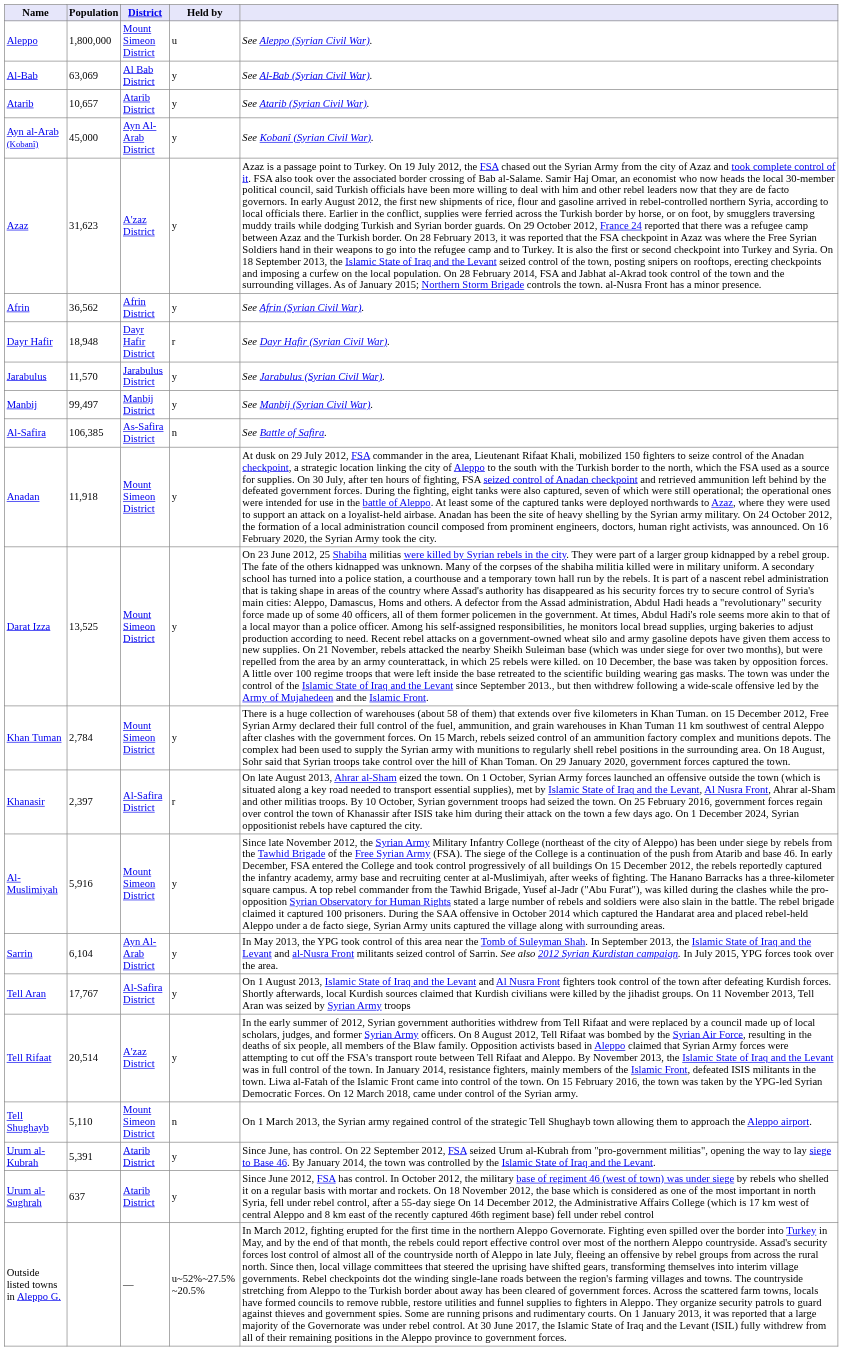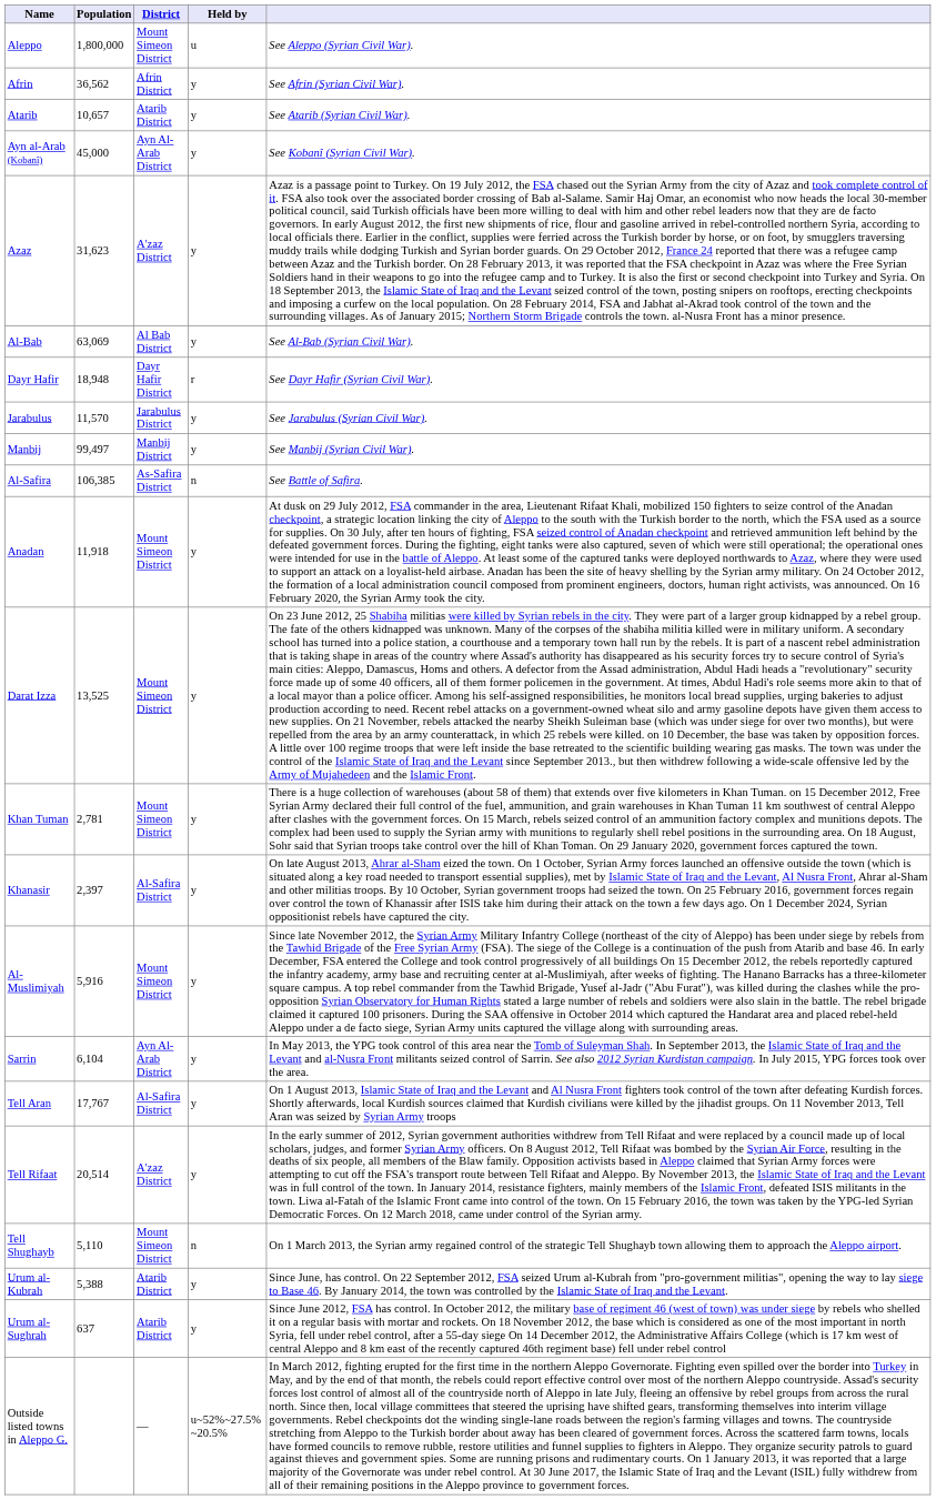 <table class="toccolours sortable" border="1" cellpadding="3" style="border-collapse:collapse">
 <tr style="background:lavender;">
 <th>Name</th>
 <th>Population</th>
 <th><a href='#'>District</a></th>
 <th>Held by</th>
 <th></th>
 </tr>
 <tr>
 <td><a href='#'>Aleppo</a></td>
 <td>1,800,000</td>
 <td><a href='#'>Mount Simeon District</a></td>
 <td><span>u</span></td>
 <td><em>See <a href='#'>Aleppo (Syrian Civil War)</a>.</em></td>
 </tr>
 <tr>
-<td><a href='#'>Al-Bab</a></td>
-<td>63,069</td>
-<td><a href='#'>Al Bab District</a></td>
+<td><a href='#'>Afrin</a></td>
+<td>36,562</td>
+<td><a href='#'>Afrin District</a></td>
 <td><span>y</span></td>
-<td><em>See <a href='#'>Al-Bab (Syrian Civil War)</a>.</em></td>
+<td><em>See <a href='#'>Afrin (Syrian Civil War)</a>.</em></td>
 </tr>
 <tr>
 <td><a href='#'>Atarib</a></td>
 <td>10,657</td>
 <td><a href='#'>Atarib District</a></td>
 <td><span>y</span><br></td>
 <td><em>See <a href='#'>Atarib (Syrian Civil War)</a>.</em></td>
 </tr>
 <tr>
 <td><a href='#'>Ayn al-Arab <small>(Kobanî)</small></a></td>
 <td>45,000</td>
 <td><a href='#'>Ayn Al-Arab District</a></td>
 <td><span>y</span><br></td>
 <td><em>See <a href='#'>Kobanî (Syrian Civil War)</a>.</em></td>
 </tr>
 <tr>
 <td><a href='#'>Azaz</a></td>
 <td>31,623</td>
 <td><a href='#'>A'zaz District</a></td>
 <td><span>y</span></td>
 <td>Azaz is a passage point to Turkey. On 19 July 2012, the <a href='#'>FSA</a> chased out the Syrian Army from the city of Azaz and <a href='#'>took complete control of it</a>. FSA also took over the associated border crossing of Bab al-Salame. Samir Haj Omar, an economist who now heads the local 30-member political council, said Turkish officials have been more willing to deal with him and other rebel leaders now that they are de facto governors. In early August 2012, the first new shipments of rice, flour and gasoline arrived in rebel-controlled northern Syria, according to local officials there. Earlier in the conflict, supplies were ferried across the Turkish border by horse, or on foot, by smugglers traversing muddy trails while dodging Turkish and Syrian border guards. On 29 October 2012, <a href='#'>France 24</a> reported that there was a refugee camp between Azaz and the Turkish border. On 28 February 2013, it was reported that the FSA checkpoint in Azaz was where the Free Syrian Soldiers hand in their weapons to go into the refugee camp and to Turkey. It is also the first or second checkpoint into Turkey and Syria. On 18 September 2013, the <a href='#'>Islamic State of Iraq and the Levant</a> seized control of the town, posting snipers on rooftops, erecting checkpoints and imposing a curfew on the local population. On 28 February 2014, FSA and Jabhat al-Akrad took control of the town and the surrounding villages. As of January 2015; <a href='#'>Northern Storm Brigade</a> controls the town. al-Nusra Front has a minor presence.</td>
 </tr>
 <tr>
-<td><a href='#'>Afrin</a></td>
-<td>36,562</td>
-<td><a href='#'>Afrin District</a></td>
+<td><a href='#'>Al-Bab</a></td>
+<td>63,069</td>
+<td><a href='#'>Al Bab District</a></td>
 <td><span>y</span></td>
-<td><em>See <a href='#'>Afrin (Syrian Civil War)</a>.</em></td>
+<td><em>See <a href='#'>Al-Bab (Syrian Civil War)</a>.</em></td>
 </tr>
 <tr>
 <td><a href='#'>Dayr Hafir</a></td>
 <td>18,948</td>
 <td><a href='#'>Dayr Hafir District</a></td>
 <td><span>r</span></td>
 <td><em>See <a href='#'>Dayr Hafir (Syrian Civil War)</a>.</em></td>
 </tr>
 <tr>
 <td><a href='#'>Jarabulus</a></td>
 <td>11,570</td>
 <td><a href='#'>Jarabulus District</a></td>
 <td><span>y</span></td>
 <td><em>See <a href='#'>Jarabulus (Syrian Civil War)</a>.</em></td>
 </tr>
 <tr>
 <td><a href='#'>Manbij</a></td>
 <td>99,497</td>
 <td><a href='#'>Manbij District</a></td>
 <td><span>y</span></td>
 <td><em>See <a href='#'>Manbij (Syrian Civil War)</a>.</em></td>
 </tr>
 <tr>
 <td><a href='#'>Al-Safira</a></td>
 <td>106,385</td>
 <td><a href='#'>As-Safira District</a></td>
 <td><span>n</span></td>
 <td><em>See <a href='#'>Battle of Safira</a>.</em></td>
 </tr>
 <tr>
 <td><a href='#'>Anadan</a></td>
 <td>11,918</td>
 <td><a href='#'>Mount Simeon District</a></td>
 <td><span>y</span></td>
 <td>At dusk on 29 July 2012, <a href='#'>FSA</a> commander in the area, Lieutenant Rifaat Khali, mobilized 150 fighters to seize control of the Anadan <a href='#'>checkpoint</a>, a strategic location linking the city of <a href='#'>Aleppo</a>  to the south with the Turkish border to the north, which the FSA used as a source for supplies. On 30 July, after ten hours of fighting, FSA <a href='#'>seized control of Anadan checkpoint</a> and retrieved ammunition left behind by the defeated government forces. During the fighting, eight tanks were also captured, seven of which were still operational; the operational ones were intended for use in the <a href='#'>battle of Aleppo</a>. At least some of the captured tanks were deployed northwards to <a href='#'>Azaz</a>, where they were used to support an attack on a loyalist-held airbase. Anadan has been the site of heavy shelling by the Syrian army military. On 24 October 2012, the formation of a local administration council composed from prominent engineers, doctors, human right activists, was announced. On 16 February 2020, the Syrian Army took the city.</td>
 </tr>
 <tr>
 <td><a href='#'>Darat Izza</a></td>
 <td>13,525</td>
 <td><a href='#'>Mount Simeon District</a></td>
 <td><span>y</span><br></td>
 <td>On 23 June 2012, 25 <a href='#'>Shabiha</a> militias <a href='#'>were killed by Syrian rebels in the city</a>. They were part of a larger group kidnapped by a rebel group. The fate of the others kidnapped was unknown. Many of the corpses of the shabiha militia killed were in military uniform. A secondary school has turned into a police station, a courthouse and a temporary town hall run by the rebels. It is part of a nascent rebel administration that is taking shape in areas of the country where Assad's authority has disappeared as his security forces try to secure control of Syria's main cities: Aleppo, Damascus, Homs and others. A defector from the Assad administration, Abdul Hadi heads a "revolutionary" security force made up of some 40 officers, all of them former policemen in the government. At times, Abdul Hadi's role seems more akin to that of a local mayor than a police officer. Among his self-assigned responsibilities, he monitors local bread supplies, urging bakeries to adjust production according to need. Recent rebel attacks on a government-owned wheat silo and army gasoline depots have given them access to new supplies. On 21 November, rebels attacked the nearby Sheikh Suleiman base (which was under siege for over two months), but were repelled from the area by an army counterattack, in which 25 rebels were killed. on 10 December, the base was taken by opposition forces. A little over 100 regime troops that were left inside the base retreated to the scientific building wearing gas masks. The town was under the control of the <a href='#'>Islamic State of Iraq and the Levant</a> since September 2013., but then withdrew following a wide-scale offensive led by the <a href='#'>Army of Mujahedeen</a> and the <a href='#'>Islamic Front</a>.</td>
 </tr>
 <tr>
 <td><a href='#'>Khan Tuman</a></td>
-<td>2,784</td>
+<td>2,781</td>
 <td><a href='#'>Mount Simeon District</a></td>
 <td><span>y</span></td>
 <td>There is a huge collection of warehouses (about 58 of them) that extends over five kilometers in Khan Tuman. on 15 December 2012, Free Syrian Army declared their full control of the fuel, ammunition, and grain warehouses in Khan Tuman 11 km southwest of central Aleppo after clashes with the government forces. On 15 March, rebels seized control of an ammunition factory complex and munitions depots. The complex had been used to supply the Syrian army with munitions to regularly shell rebel positions in the surrounding area. On 18 August, Sohr said that Syrian troops take control over the hill of Khan Toman. On 29 January 2020, government forces captured the town.</td>
 </tr>
 <tr>
 <td><a href='#'>Khanasir</a></td>
 <td>2,397</td>
 <td><a href='#'>Al-Safira District</a></td>
-<td><span>r</span></td>
+<td><span>y</span><br></td>
 <td>On late August 2013, <a href='#'>Ahrar al-Sham</a> eized the town. On 1 October, Syrian Army forces launched an offensive outside the town (which is situated along a key road needed to transport essential supplies), met by <a href='#'>Islamic State of Iraq and the Levant</a>, <a href='#'>Al Nusra Front</a>, Ahrar al-Sham and other militias troops. By 10 October, Syrian government troops had seized the town. On 25 February 2016, government forces regain over control the town of Khanassir after ISIS take him during their attack on the town a few days ago. On 1 December 2024, Syrian oppositionist rebels have captured the city.</td>
 </tr>
 <tr>
 <td><a href='#'>Al-Muslimiyah</a></td>
 <td>5,916</td>
 <td><a href='#'>Mount Simeon District</a></td>
 <td><span>y</span></td>
 <td>Since late November 2012, the <a href='#'>Syrian Army</a> Military Infantry College (northeast of the city of Aleppo) has been under siege by rebels from the <a href='#'>Tawhid Brigade</a> of the <a href='#'>Free Syrian Army</a> (FSA). The siege of the College is a continuation of the push from Atarib and base 46. In early December, FSA entered the College and took control progressively of all buildings On 15 December 2012, the rebels reportedly captured the infantry academy, army base and recruiting center at al-Muslimiyah, after weeks of fighting. The Hanano Barracks has a three-kilometer square campus. A top rebel commander from the Tawhid Brigade, Yusef al-Jadr ("Abu Furat"), was killed during the clashes while the pro-opposition <a href='#'>Syrian Observatory for Human Rights</a> stated a large number of rebels and soldiers were also slain in the battle. The rebel brigade claimed it captured 100 prisoners. During the SAA offensive in October 2014 which captured the Handarat area and placed rebel-held Aleppo under a de facto siege, Syrian Army units captured the village along with surrounding areas.</td>
 </tr>
 <tr>
 <td><a href='#'>Sarrin</a></td>
 <td>6,104</td>
 <td><a href='#'>Ayn Al-Arab District</a></td>
 <td><span>y</span></td>
 <td>In May 2013, the YPG took control of this area near the <a href='#'>Tomb of Suleyman Shah</a>. In September 2013, the <a href='#'>Islamic State of Iraq and the Levant</a> and <a href='#'>al-Nusra Front</a> militants seized control of Sarrin. <em>See also <a href='#'>2012 Syrian Kurdistan campaign</a>.</em> In July 2015, YPG forces took over the area.</td>
 </tr>
 <tr>
 <td><a href='#'>Tell Aran</a></td>
 <td>17,767</td>
 <td><a href='#'>Al-Safira District</a></td>
 <td><span>y</span></td>
 <td>On 1 August 2013, <a href='#'>Islamic State of Iraq and the Levant</a> and <a href='#'>Al Nusra Front</a> fighters took control of the town after defeating Kurdish forces. Shortly afterwards, local Kurdish sources claimed that Kurdish civilians were killed by the jihadist groups. On 11 November 2013, Tell Aran was seized by <a href='#'>Syrian Army</a> troops</td>
 </tr>
 <tr>
 <td><a href='#'>Tell Rifaat</a></td>
 <td>20,514</td>
 <td><a href='#'>A'zaz District</a></td>
 <td><span>y</span></td>
 <td>In the early summer of 2012, Syrian government authorities withdrew from Tell Rifaat and were replaced by a council made up of local scholars, judges, and former <a href='#'>Syrian Army</a> officers. On 8 August 2012, Tell Rifaat was bombed by the <a href='#'>Syrian Air Force</a>, resulting in the deaths of six people, all members of the Blaw family. Opposition activists based in <a href='#'>Aleppo</a> claimed that Syrian Army forces were attempting to cut off the FSA's transport route between Tell Rifaat and Aleppo. By November 2013, the <a href='#'>Islamic State of Iraq and the Levant</a> was in full control of the town. In January 2014, resistance fighters, mainly members of the <a href='#'>Islamic Front</a>, defeated ISIS militants in the town. Liwa al-Fatah of the Islamic Front came into control of the town. On 15 February 2016, the town was taken by the YPG-led Syrian Democratic Forces. On 12 March 2018, came under control of the Syrian army.</td>
 </tr>
 <tr>
 <td><a href='#'>Tell Shughayb</a></td>
 <td>5,110</td>
 <td><a href='#'>Mount Simeon District</a></td>
 <td><span>n</span></td>
 <td>On 1 March 2013, the Syrian army regained control of the strategic Tell Shughayb town allowing them to approach the <a href='#'>Aleppo airport</a>.</td>
 </tr>
 <tr>
 <td><a href='#'>Urum al-Kubrah</a></td>
-<td>5,391</td>
+<td>5,388</td>
 <td><a href='#'>Atarib District</a></td>
 <td><span>y</span></td>
 <td>Since June, has control. On 22 September 2012, <a href='#'>FSA</a> seized Urum al-Kubrah from "pro-government militias", opening the way to lay <a href='#'>siege to Base 46</a>. By January 2014, the town was controlled by the <a href='#'>Islamic State of Iraq and the Levant</a>.</td>
 </tr>
 <tr>
 <td><a href='#'>Urum al-Sughrah</a></td>
 <td>637</td>
 <td><a href='#'>Atarib District</a></td>
 <td><span>y</span></td>
 <td>Since June 2012, <a href='#'>FSA</a> has control. In October 2012, the military <a href='#'>base of regiment 46 (west of town) was under siege</a> by rebels who shelled it on a regular basis with mortar and rockets. On 18 November 2012, the base which is considered as one of the most important in north Syria, fell under rebel control, after a 55-day siege On 14 December 2012, the Administrative Affairs College (which is 17 km west of central Aleppo and 8 km east of the recently captured 46th regiment base) fell under rebel control</td>
 </tr>
 <tr>
 <td>Outside listed towns in <a href='#'>Aleppo G.</a></td>
 <td></td>
 <td>—</td>
 <td><span>u</span>~52%~27.5% ~20.5%</td>
 <td>In March 2012, fighting erupted for the first time in the northern Aleppo Governorate. Fighting even spilled over the border into <a href='#'>Turkey</a> in May, and by the end of that month, the rebels could report effective control over most of the northern Aleppo countryside. Assad's security forces lost control of almost all of the countryside north of Aleppo in late July, fleeing an offensive by rebel groups from across the rural north. Since then, local village committees that steered the uprising have shifted gears, transforming themselves into interim village governments. Rebel checkpoints dot the winding single-lane roads between the region's farming villages and towns. The countryside stretching from Aleppo to the Turkish border about  away has been cleared of government forces. Across the scattered farm towns, locals have formed councils to remove rubble, restore utilities and funnel supplies to fighters in Aleppo. They organize security patrols to guard against thieves and government spies. Some are running prisons and rudimentary courts. On 1 January 2013, it was reported that a large majority of the Governorate was under rebel control. At 30 June 2017, the Islamic State of Iraq and the Levant (ISIL) fully withdrew from all of their remaining positions in the Aleppo province to government forces.</td>
 </tr>
 </table>
